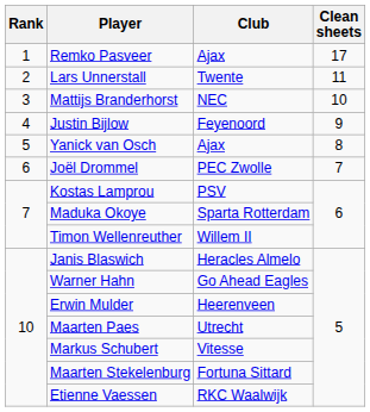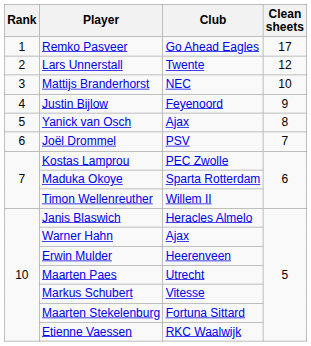 <table class="wikitable" style="text-align:center">
 <tr>
 <th>Rank</th>
 <th>Player</th>
 <th>Club</th>
 <th>Clean<br>sheets</th>
 </tr>
 <tr>
 <td>1</td>
 <td align="left"> <a href='#'>Remko Pasveer</a></td>
-<td align="left"><a href='#'>Ajax</a></td>
+<td align="left"><a href='#'>Go Ahead Eagles</a></td>
 <td>17</td>
 </tr>
 <tr>
 <td>2</td>
 <td align="left"> <a href='#'>Lars Unnerstall</a></td>
 <td align="left"><a href='#'>Twente</a></td>
-<td>11</td>
+<td>12</td>
 </tr>
 <tr>
 <td>3</td>
 <td align="left"> <a href='#'>Mattijs Branderhorst</a></td>
 <td align="left"><a href='#'>NEC</a></td>
 <td>10</td>
 </tr>
 <tr>
 <td>4</td>
 <td align="left"> <a href='#'>Justin Bijlow</a></td>
 <td align="left"><a href='#'>Feyenoord</a></td>
 <td>9</td>
 </tr>
 <tr>
 <td>5</td>
 <td align="left"> <a href='#'>Yanick van Osch</a></td>
 <td align="left"><a href='#'>Ajax</a></td>
 <td>8</td>
 </tr>
 <tr>
 <td>6</td>
 <td align="left"> <a href='#'>Joël Drommel</a></td>
-<td align="left"><a href='#'>PEC Zwolle</a></td>
+<td align="left"><a href='#'>PSV</a></td>
 <td>7</td>
 </tr>
 <tr>
 <td rowspan="3">7</td>
 <td align="left"> <a href='#'>Kostas Lamprou</a></td>
-<td align="left"><a href='#'>PSV</a></td>
+<td align="left"><a href='#'>PEC Zwolle</a></td>
 <td rowspan="3">6</td>
 </tr>
 <tr>
 <td align="left"> <a href='#'>Maduka Okoye</a></td>
 <td align="left"><a href='#'>Sparta Rotterdam</a></td>
 </tr>
 <tr>
 <td align="left"> <a href='#'>Timon Wellenreuther</a></td>
 <td align="left"><a href='#'>Willem II</a></td>
 </tr>
 <tr>
 <td rowspan="7">10</td>
 <td align="left"> <a href='#'>Janis Blaswich</a></td>
 <td align="left"><a href='#'>Heracles Almelo</a></td>
 <td rowspan="7">5</td>
 </tr>
 <tr>
 <td align="left"> <a href='#'>Warner Hahn</a></td>
-<td align="left"><a href='#'>Go Ahead Eagles</a></td>
+<td align="left"><a href='#'>Ajax</a></td>
 </tr>
 <tr>
 <td align="left"> <a href='#'>Erwin Mulder</a></td>
 <td align="left"><a href='#'>Heerenveen</a></td>
 </tr>
 <tr>
 <td align="left"> <a href='#'>Maarten Paes</a></td>
 <td align="left"><a href='#'>Utrecht</a></td>
 </tr>
 <tr>
 <td align="left"> <a href='#'>Markus Schubert</a></td>
 <td align="left"><a href='#'>Vitesse</a></td>
 </tr>
 <tr>
 <td align="left"> <a href='#'>Maarten Stekelenburg</a></td>
 <td align="left"><a href='#'>Fortuna Sittard</a></td>
 </tr>
 <tr>
 <td align="left"> <a href='#'>Etienne Vaessen</a></td>
 <td align="left"><a href='#'>RKC Waalwijk</a></td>
 </tr>
 </table>
